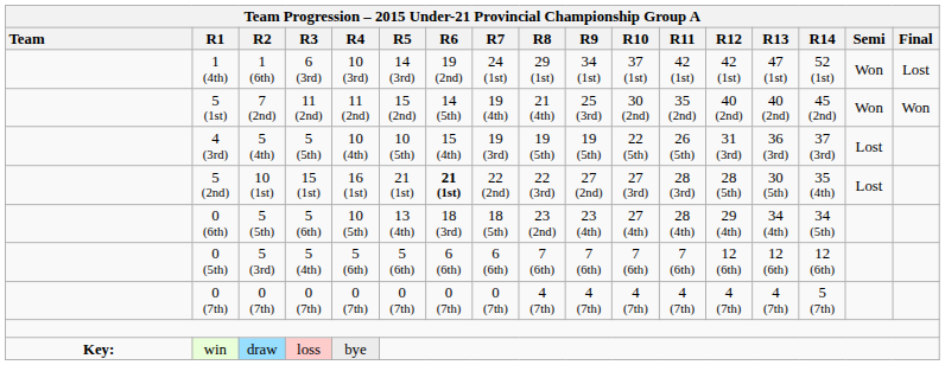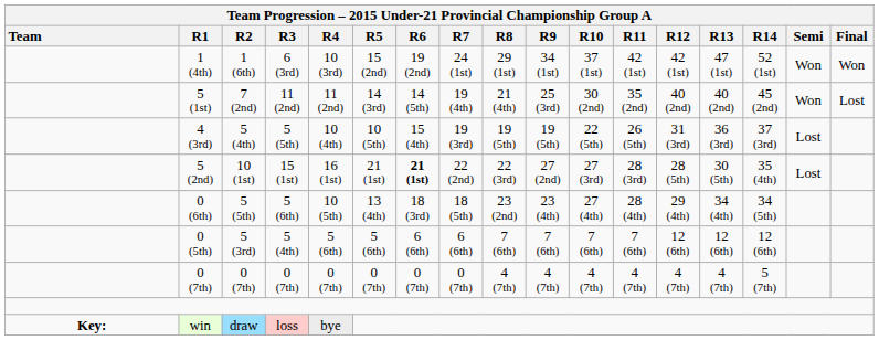 <table class="wikitable collapsible" style="text-align:center; line-height:100%; width:70%; font-size:90%">
 <tr>
 <th colspan=100%>Team Progression – 2015 Under-21 Provincial Championship Group A</th>
 </tr>
 <tr>
 <th style="text-align:left; width:20%;">Team</th>
 <th style="width:5%;">R1</th>
 <th style="width:5%;">R2</th>
 <th style="width:5%;">R3</th>
 <th style="width:5%;">R4</th>
 <th style="width:5%;">R5</th>
 <th style="width:5%;">R6</th>
 <th style="width:5%;">R7</th>
 <th style="width:5%;">R8</th>
 <th style="width:5%;">R9</th>
 <th style="width:5%;">R10</th>
 <th style="width:5%;">R11</th>
 <th style="width:5%;">R12</th>
 <th style="width:5%;">R13</th>
 <th style="width:5%;">R14</th>
 <th style="width:5%;">Semi</th>
 <th style="width:5%;">Final</th>
 </tr>
 <tr>
 <td align=left></td>
 <td>1 <br> <small>(4th)</small></td>
 <td>1 <br> <small>(6th)</small></td>
 <td>6 <br> <small>(3rd)</small></td>
 <td>10 <br> <small>(3rd)</small></td>
-<td>14 <br> <small>(3rd)</small></td>
+<td>15 <br> <small>(2nd)</small></td>
 <td>19 <br> <small>(2nd)</small></td>
 <td>24 <br> <small>(1st)</small></td>
 <td>29 <br> <small>(1st)</small></td>
 <td>34 <br> <small>(1st)</small></td>
 <td>37 <br> <small>(1st)</small></td>
 <td>42 <br> <small>(1st)</small></td>
 <td>42 <br> <small>(1st)</small></td>
 <td>47 <br> <small>(1st)</small></td>
 <td>52 <br> <small>(1st)</small></td>
 <td>Won</td>
-<td>Lost</td>
+<td>Won</td>
 </tr>
 <tr>
 <td align=left></td>
 <td>5 <br> <small>(1st)</small></td>
 <td>7 <br> <small>(2nd)</small></td>
 <td>11 <br> <small>(2nd)</small></td>
 <td>11 <br> <small>(2nd)</small></td>
-<td>15 <br> <small>(2nd)</small></td>
+<td>14 <br> <small>(3rd)</small></td>
 <td>14 <br> <small>(5th)</small></td>
 <td>19 <br> <small>(4th)</small></td>
 <td>21 <br> <small>(4th)</small></td>
 <td>25 <br> <small>(3rd)</small></td>
 <td>30 <br> <small>(2nd)</small></td>
 <td>35 <br> <small>(2nd)</small></td>
 <td>40 <br> <small>(2nd)</small></td>
 <td>40 <br> <small>(2nd)</small></td>
 <td>45 <br> <small>(2nd)</small></td>
 <td>Won</td>
-<td>Won</td>
+<td>Lost</td>
 </tr>
 <tr>
 <td align=left></td>
 <td>4 <br> <small>(3rd)</small></td>
 <td>5 <br> <small>(4th)</small></td>
 <td>5 <br> <small>(5th)</small></td>
 <td>10 <br> <small>(4th)</small></td>
 <td>10 <br> <small>(5th)</small></td>
 <td>15 <br> <small>(4th)</small></td>
 <td>19 <br> <small>(3rd)</small></td>
 <td>19 <br> <small>(5th)</small></td>
 <td>19 <br> <small>(5th)</small></td>
 <td>22 <br> <small>(5th)</small></td>
 <td>26 <br> <small>(5th)</small></td>
 <td>31 <br> <small>(3rd)</small></td>
 <td>36 <br> <small>(3rd)</small></td>
 <td>37 <br> <small>(3rd)</small></td>
 <td>Lost</td>
 <td> </td>
 </tr>
 <tr>
 <td align=left></td>
 <td>5 <br> <small>(2nd)</small></td>
 <td>10 <br> <small>(1st)</small></td>
 <td>15 <br> <small>(1st)</small></td>
 <td>16 <br> <small>(1st)</small></td>
 <td>21 <br> <small>(1st)</small></td>
 <td><strong>21 <br> <small>(1st)</small></strong></td>
 <td>22 <br> <small>(2nd)</small></td>
 <td>22 <br> <small>(3rd)</small></td>
 <td>27 <br> <small>(2nd)</small></td>
 <td>27 <br> <small>(3rd)</small></td>
 <td>28 <br> <small>(3rd)</small></td>
 <td>28 <br> <small>(5th)</small></td>
 <td>30 <br> <small>(5th)</small></td>
 <td>35 <br> <small>(4th)</small></td>
 <td>Lost</td>
 <td> </td>
 </tr>
 <tr>
 <td align=left></td>
 <td>0 <br> <small>(6th)</small></td>
 <td>5 <br> <small>(5th)</small></td>
 <td>5 <br> <small>(6th)</small></td>
 <td>10 <br> <small>(5th)</small></td>
 <td>13 <br> <small>(4th)</small></td>
 <td>18 <br> <small>(3rd)</small></td>
 <td>18 <br> <small>(5th)</small></td>
 <td>23 <br> <small>(2nd)</small></td>
 <td>23 <br> <small>(4th)</small></td>
 <td>27 <br> <small>(4th)</small></td>
 <td>28 <br> <small>(4th)</small></td>
 <td>29 <br> <small>(4th)</small></td>
 <td>34 <br> <small>(4th)</small></td>
 <td>34 <br> <small>(5th)</small></td>
 <td> </td>
 <td> </td>
 </tr>
 <tr>
 <td align=left></td>
 <td>0 <br> <small>(5th)</small></td>
 <td>5 <br> <small>(3rd)</small></td>
 <td>5 <br> <small>(4th)</small></td>
 <td>5 <br> <small>(6th)</small></td>
 <td>5 <br> <small>(6th)</small></td>
 <td>6 <br> <small>(6th)</small></td>
 <td>6 <br> <small>(6th)</small></td>
 <td>7 <br> <small>(6th)</small></td>
 <td>7 <br> <small>(6th)</small></td>
 <td>7 <br> <small>(6th)</small></td>
 <td>7 <br> <small>(6th)</small></td>
 <td>12 <br> <small>(6th)</small></td>
 <td>12 <br> <small>(6th)</small></td>
 <td>12 <br> <small>(6th)</small></td>
 <td> </td>
 <td> </td>
 </tr>
 <tr>
 <td align=left></td>
 <td>0 <br> <small>(7th)</small></td>
 <td>0 <br> <small>(7th)</small></td>
 <td>0 <br> <small>(7th)</small></td>
 <td>0 <br> <small>(7th)</small></td>
 <td>0 <br> <small>(7th)</small></td>
 <td>0 <br> <small>(7th)</small></td>
 <td>0 <br> <small>(7th)</small></td>
 <td>4 <br> <small>(7th)</small></td>
 <td>4 <br> <small>(7th)</small></td>
 <td>4 <br> <small>(7th)</small></td>
 <td>4 <br> <small>(7th)</small></td>
 <td>4 <br> <small>(7th)</small></td>
 <td>4 <br> <small>(7th)</small></td>
 <td>5 <br> <small>(7th)</small></td>
 <td> </td>
 <td> </td>
 </tr>
 <tr>
 <td colspan=100% style="height:10px"></td>
 </tr>
 <tr>
 <td><strong>Key:</strong></td>
 <td style="background:#E8FFD8;">win</td>
 <td style="background:#97DEFF;">draw</td>
 <td style="background:#FFCCCC;">loss</td>
 <td style="background:#ECECEC;">bye</td>
 <td colspan=100%></td>
 </tr>
 </table>
